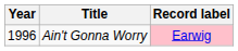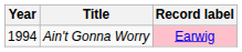 <table class="wikitable sortable">
 <tr>
 <th>Year</th>
 <th>Title</th>
 <th>Record label</th>
 </tr>
 <tr>
-<td>1996</td>
+<td>1994</td>
 <td><em>Ain't Gonna Worry</em></td>
 <td style="background: pink; text-align:center;"><a href='#'>Earwig</a></td>
 </tr>
 </table>
